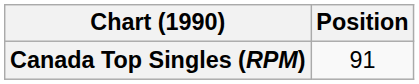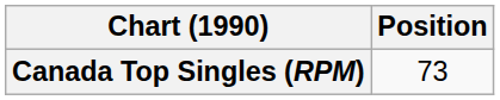 <table class="wikitable plainrowheaders">
 <tr>
 <th>Chart (1990)</th>
 <th>Position</th>
 </tr>
 <tr>
 <th scope="row">Canada Top Singles (<em>RPM</em>)</th>
-<td align="center">91</td>
+<td align="center">73</td>
 </tr>
 </table>
